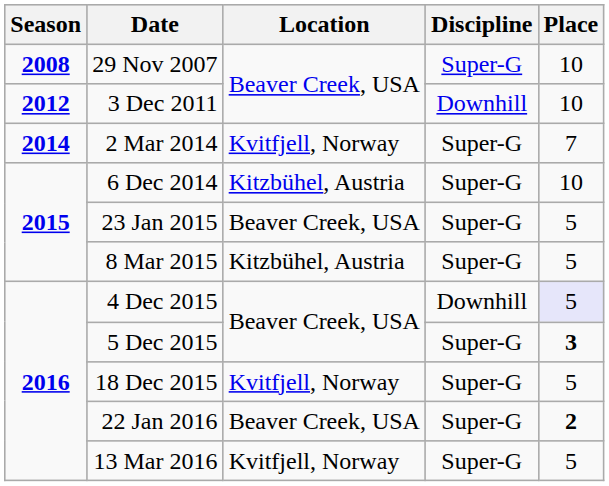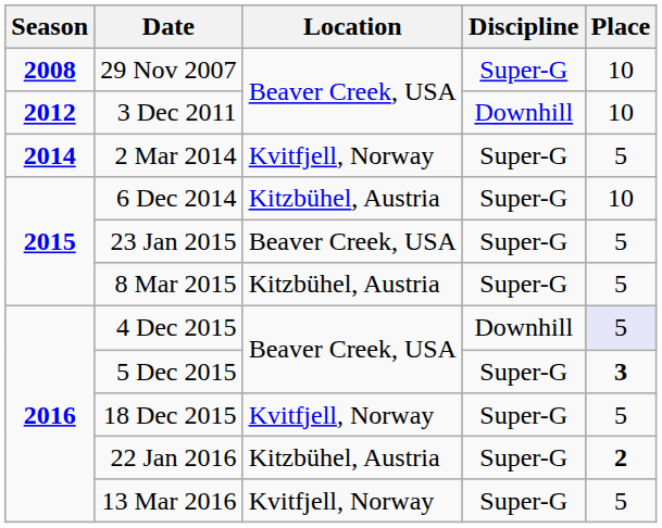 <table class="wikitable" style="text-align:center; font-size:95%;">
 <tr>
 <th>Season</th>
 <th>Date</th>
 <th>Location</th>
 <th>Discipline</th>
 <th>Place</th>
 </tr>
 <tr>
 <td><strong><a href='#'>2008</a></strong></td>
 <td align=right>29 Nov 2007</td>
 <td rowspan=2 align=left><a href='#'>Beaver Creek</a>, USA</td>
 <td><a href='#'>Super-G</a></td>
 <td>10</td>
 </tr>
 <tr>
 <td><strong><a href='#'>2012</a></strong></td>
 <td align=right>3 Dec 2011</td>
 <td><a href='#'>Downhill</a></td>
 <td>10</td>
 </tr>
 <tr>
 <td><strong><a href='#'>2014</a></strong></td>
 <td align=right>2 Mar 2014</td>
 <td align=left><a href='#'>Kvitfjell</a>, Norway</td>
 <td>Super-G</td>
-<td>7</td>
+<td>5</td>
 </tr>
 <tr>
 <td rowspan=3><strong><a href='#'>2015</a></strong></td>
 <td align=right>6 Dec 2014</td>
 <td align=left><a href='#'>Kitzbühel</a>, Austria</td>
 <td>Super-G</td>
 <td>10</td>
 </tr>
 <tr>
 <td align=right>23 Jan 2015</td>
 <td align=left>Beaver Creek, USA</td>
 <td>Super-G</td>
 <td>5</td>
 </tr>
 <tr>
 <td align=right>8 Mar 2015</td>
 <td align=left>Kitzbühel, Austria</td>
 <td>Super-G</td>
 <td>5</td>
 </tr>
 <tr>
 <td rowspan=5><strong><a href='#'>2016</a></strong></td>
 <td align=right>4 Dec 2015</td>
 <td rowspan=2 align=left>Beaver Creek, USA</td>
 <td>Downhill</td>
 <td style="background: lavender;">5</td>
 </tr>
 <tr>
 <td align=right>5 Dec 2015</td>
 <td>Super-G</td>
 <td><strong>3</strong></td>
 </tr>
 <tr>
 <td align=right>18 Dec 2015</td>
 <td align=left><a href='#'>Kvitfjell</a>, Norway</td>
 <td>Super-G</td>
 <td>5</td>
 </tr>
 <tr>
 <td align=right>22 Jan 2016</td>
-<td align=left>Beaver Creek, USA</td>
+<td align=left>Kitzbühel, Austria</td>
 <td>Super-G</td>
 <td><strong>2</strong></td>
 </tr>
 <tr>
 <td align=right>13 Mar 2016</td>
 <td align=left>Kvitfjell, Norway</td>
 <td>Super-G</td>
 <td>5</td>
 </tr>
 </table>
